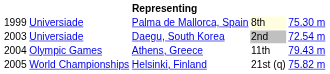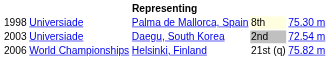 <table>
 <tr>
 <th colspan="5">Representing </th>
 </tr>
 <tr>
-<td>1999</td>
+<td>1998</td>
 <td><a href='#'>Universiade</a></td>
 <td><a href='#'>Palma de Mallorca, Spain</a></td>
 <td style="background: lightyellow;">8th</td>
 <td><a href='#'>75.30 m</a></td>
 </tr>
 <tr>
 <td>2003</td>
 <td><a href='#'>Universiade</a></td>
 <td><a href='#'>Daegu, South Korea</a></td>
 <td bgcolor=silver>2nd</td>
 <td><a href='#'>72.54 m</a></td>
 </tr>
 <tr>
-<td>2004</td>
-<td><a href='#'>Olympic Games</a></td>
-<td><a href='#'>Athens, Greece</a></td>
-<td>11th</td>
-<td><a href='#'>79.43 m</a></td>
-</tr>
-<tr>
-<td>2005</td>
+<td>2006</td>
 <td><a href='#'>World Championships</a></td>
 <td><a href='#'>Helsinki, Finland</a></td>
 <td>21st (q)</td>
 <td><a href='#'>75.82 m</a></td>
 </tr>
 </table>
